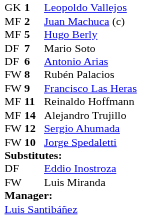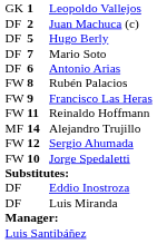 <table style="font-size:90%; margin:0.2em auto;" cellspacing="0" cellpadding="0">
 <tr>
 <th width="25"></th>
 <th width="25"></th>
 </tr>
 <tr>
 <td>GK</td>
 <td><strong>1</strong></td>
 <td> <a href='#'>Leopoldo Vallejos</a></td>
 </tr>
 <tr>
-<td>MF</td>
+<td>DF</td>
 <td><strong>2</strong></td>
 <td> <a href='#'>Juan Machuca</a> (c)</td>
 </tr>
 <tr>
-<td>MF</td>
+<td>DF</td>
 <td><strong>5</strong></td>
 <td> <a href='#'>Hugo Berly</a></td>
 </tr>
 <tr>
 <td>DF</td>
 <td><strong>7</strong></td>
 <td> Mario Soto</td>
 </tr>
 <tr>
 <td>DF</td>
 <td><strong>6</strong></td>
 <td> <a href='#'>Antonio Arias</a></td>
 </tr>
 <tr>
 <td>FW</td>
 <td><strong>8</strong></td>
 <td> Rubén Palacios</td>
 </tr>
 <tr>
 <td>FW</td>
 <td><strong>9</strong></td>
 <td> <a href='#'>Francisco Las Heras</a></td>
 <td></td>
 <td></td>
 </tr>
 <tr>
-<td>MF</td>
+<td>FW</td>
 <td><strong>11</strong></td>
 <td> Reinaldo Hoffmann</td>
 <td></td>
 <td></td>
 </tr>
 <tr>
 <td>MF</td>
 <td><strong>14</strong></td>
 <td> Alejandro Trujillo</td>
 </tr>
 <tr>
 <td>FW</td>
 <td><strong>12</strong></td>
 <td> <a href='#'>Sergio Ahumada</a></td>
 </tr>
 <tr>
 <td>FW</td>
 <td><strong>10</strong></td>
 <td> <a href='#'>Jorge Spedaletti</a></td>
 </tr>
 <tr>
 <td colspan=3><strong>Substitutes:</strong></td>
 </tr>
 <tr>
 <td>DF</td>
 <td></td>
 <td> <a href='#'>Eddio Inostroza</a></td>
 <td></td>
 <td></td>
 </tr>
 <tr>
-<td>FW</td>
+<td>DF</td>
 <td></td>
 <td> Luis Miranda</td>
 <td></td>
 <td></td>
 </tr>
 <tr>
 <td colspan=3><strong>Manager:</strong></td>
 </tr>
 <tr>
 <td colspan=4> <a href='#'>Luis Santibáñez</a></td>
 </tr>
 </table>
